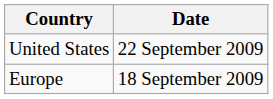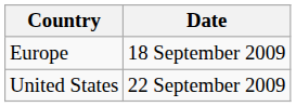 <table class="wikitable">
 <tr>
 <th>Country</th>
 <th>Date</th>
 </tr>
 <tr>
+<td>Europe</td>
+<td>18 September 2009</td>
+</tr>
+<tr>
 <td>United States</td>
 <td>22 September 2009</td>
 </tr>
-<tr>
-<td>Europe</td>
-<td>18 September 2009</td>
-</tr>
 </table>
